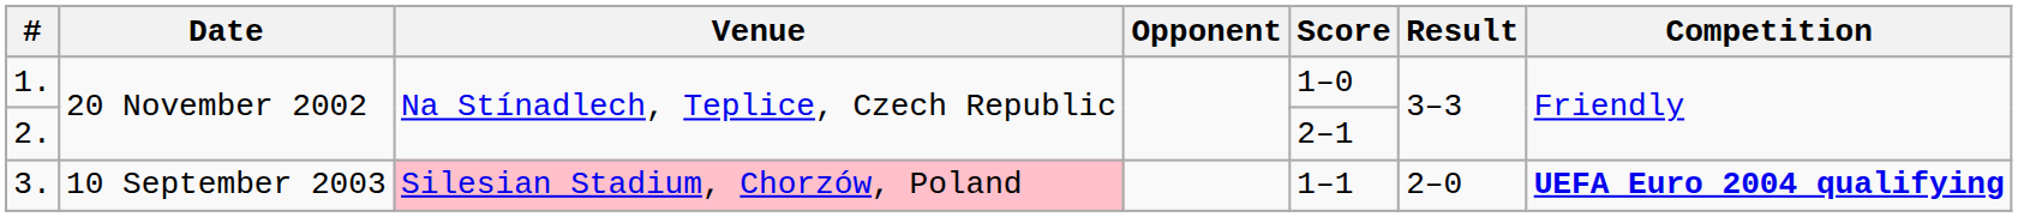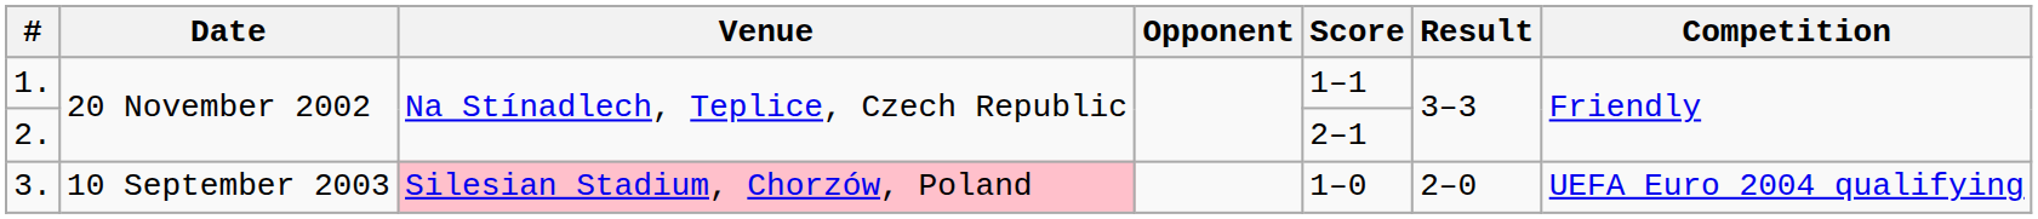 <table class="wikitable">
 <tr>
 <th>#</th>
 <th>Date</th>
 <th>Venue</th>
 <th>Opponent</th>
 <th>Score</th>
 <th>Result</th>
 <th>Competition</th>
 </tr>
 <tr>
 <td>1.</td>
 <td rowspan="2">20 November 2002</td>
 <td rowspan="2"><a href='#'>Na Stínadlech</a>, <a href='#'>Teplice</a>, Czech Republic</td>
 <td rowspan="2"></td>
-<td>1–0</td>
+<td>1–1</td>
 <td rowspan="2">3–3</td>
 <td rowspan="2"><a href='#'>Friendly</a></td>
 </tr>
 <tr>
 <td>2.</td>
 <td>2–1</td>
 </tr>
 <tr>
 <td>3.</td>
 <td>10 September 2003</td>
 <td style="background: pink;"><a href='#'>Silesian Stadium</a>, <a href='#'>Chorzów</a>, Poland</td>
 <td></td>
-<td>1–1</td>
+<td>1–0</td>
 <td>2–0</td>
-<td><strong><a href='#'>UEFA Euro 2004 qualifying</a></strong></td>
+<td><a href='#'>UEFA Euro 2004 qualifying</a></td>
 </tr>
 </table>
